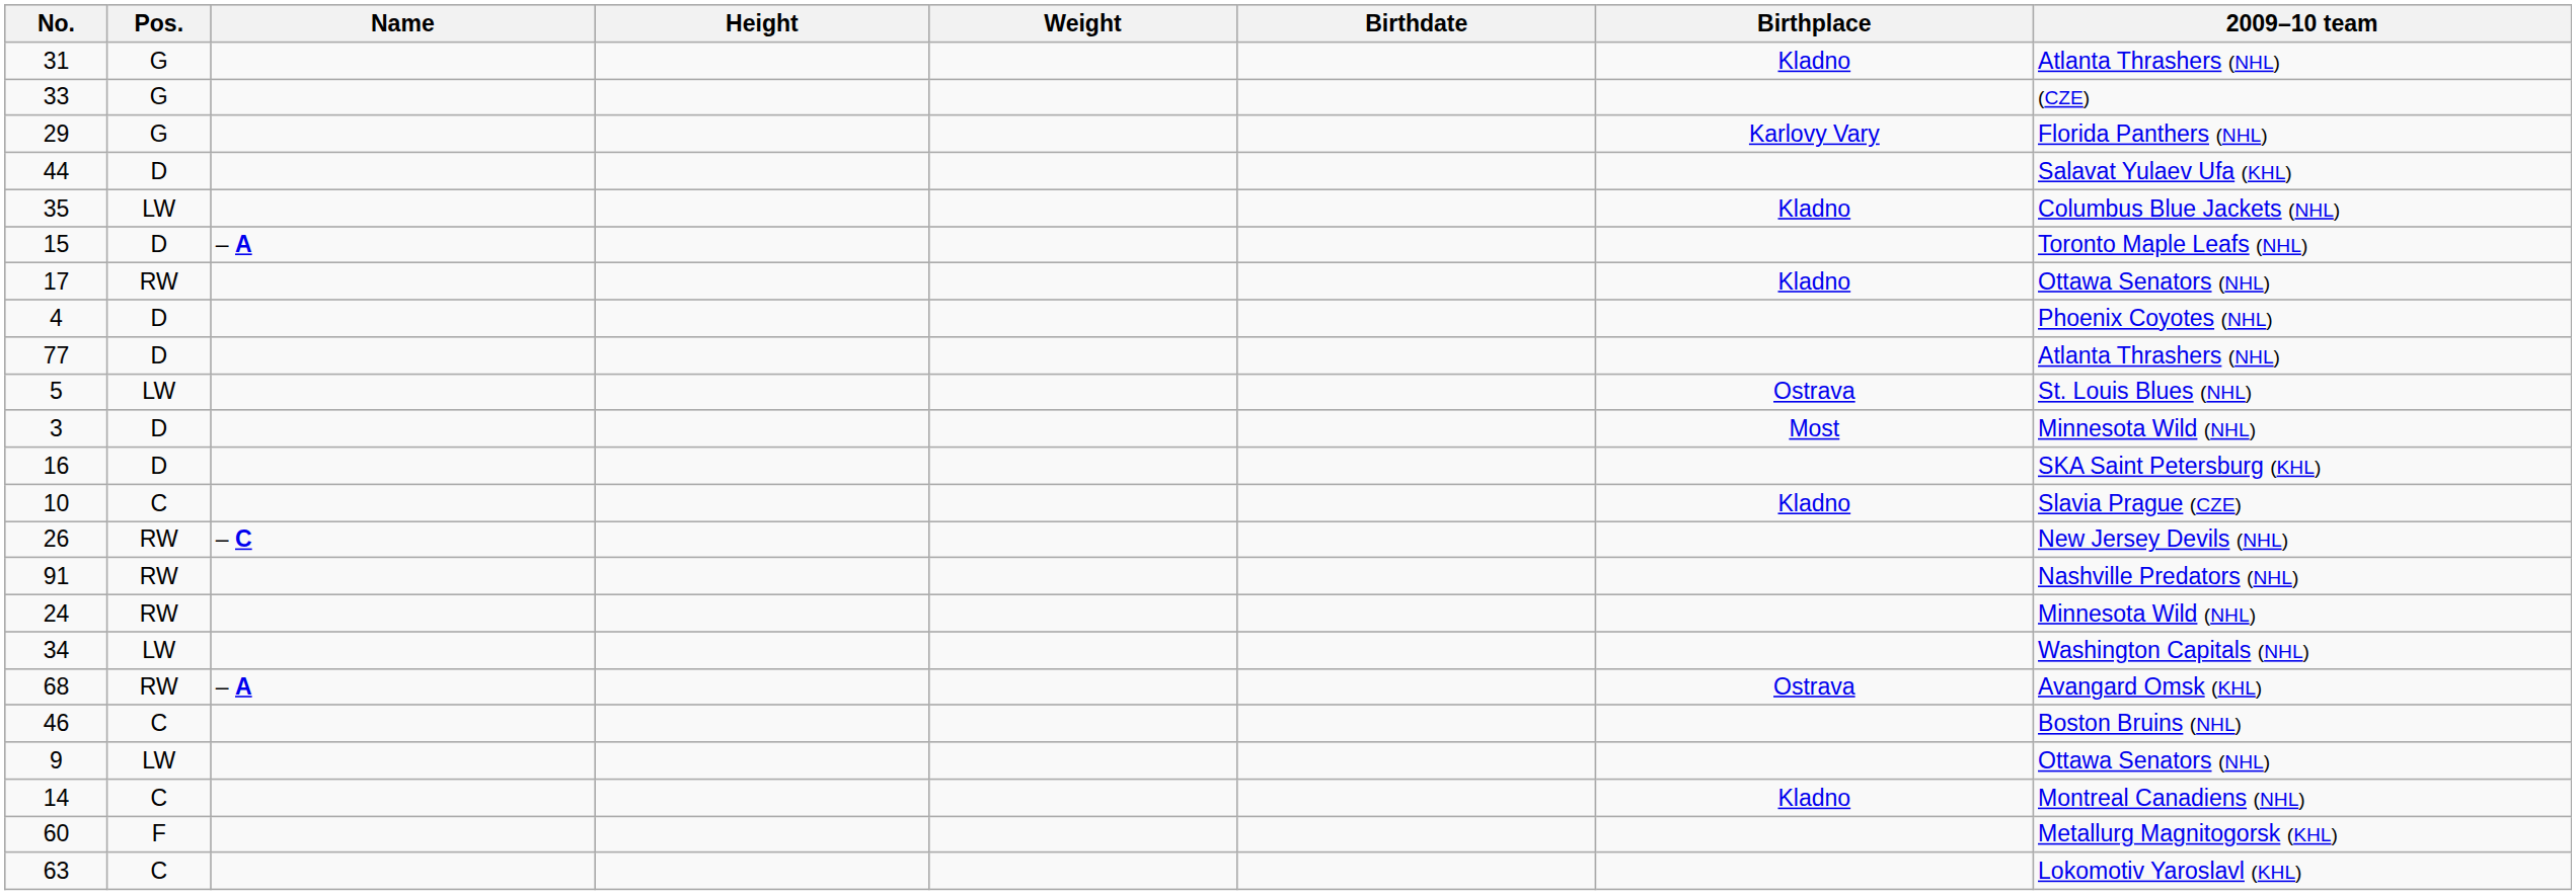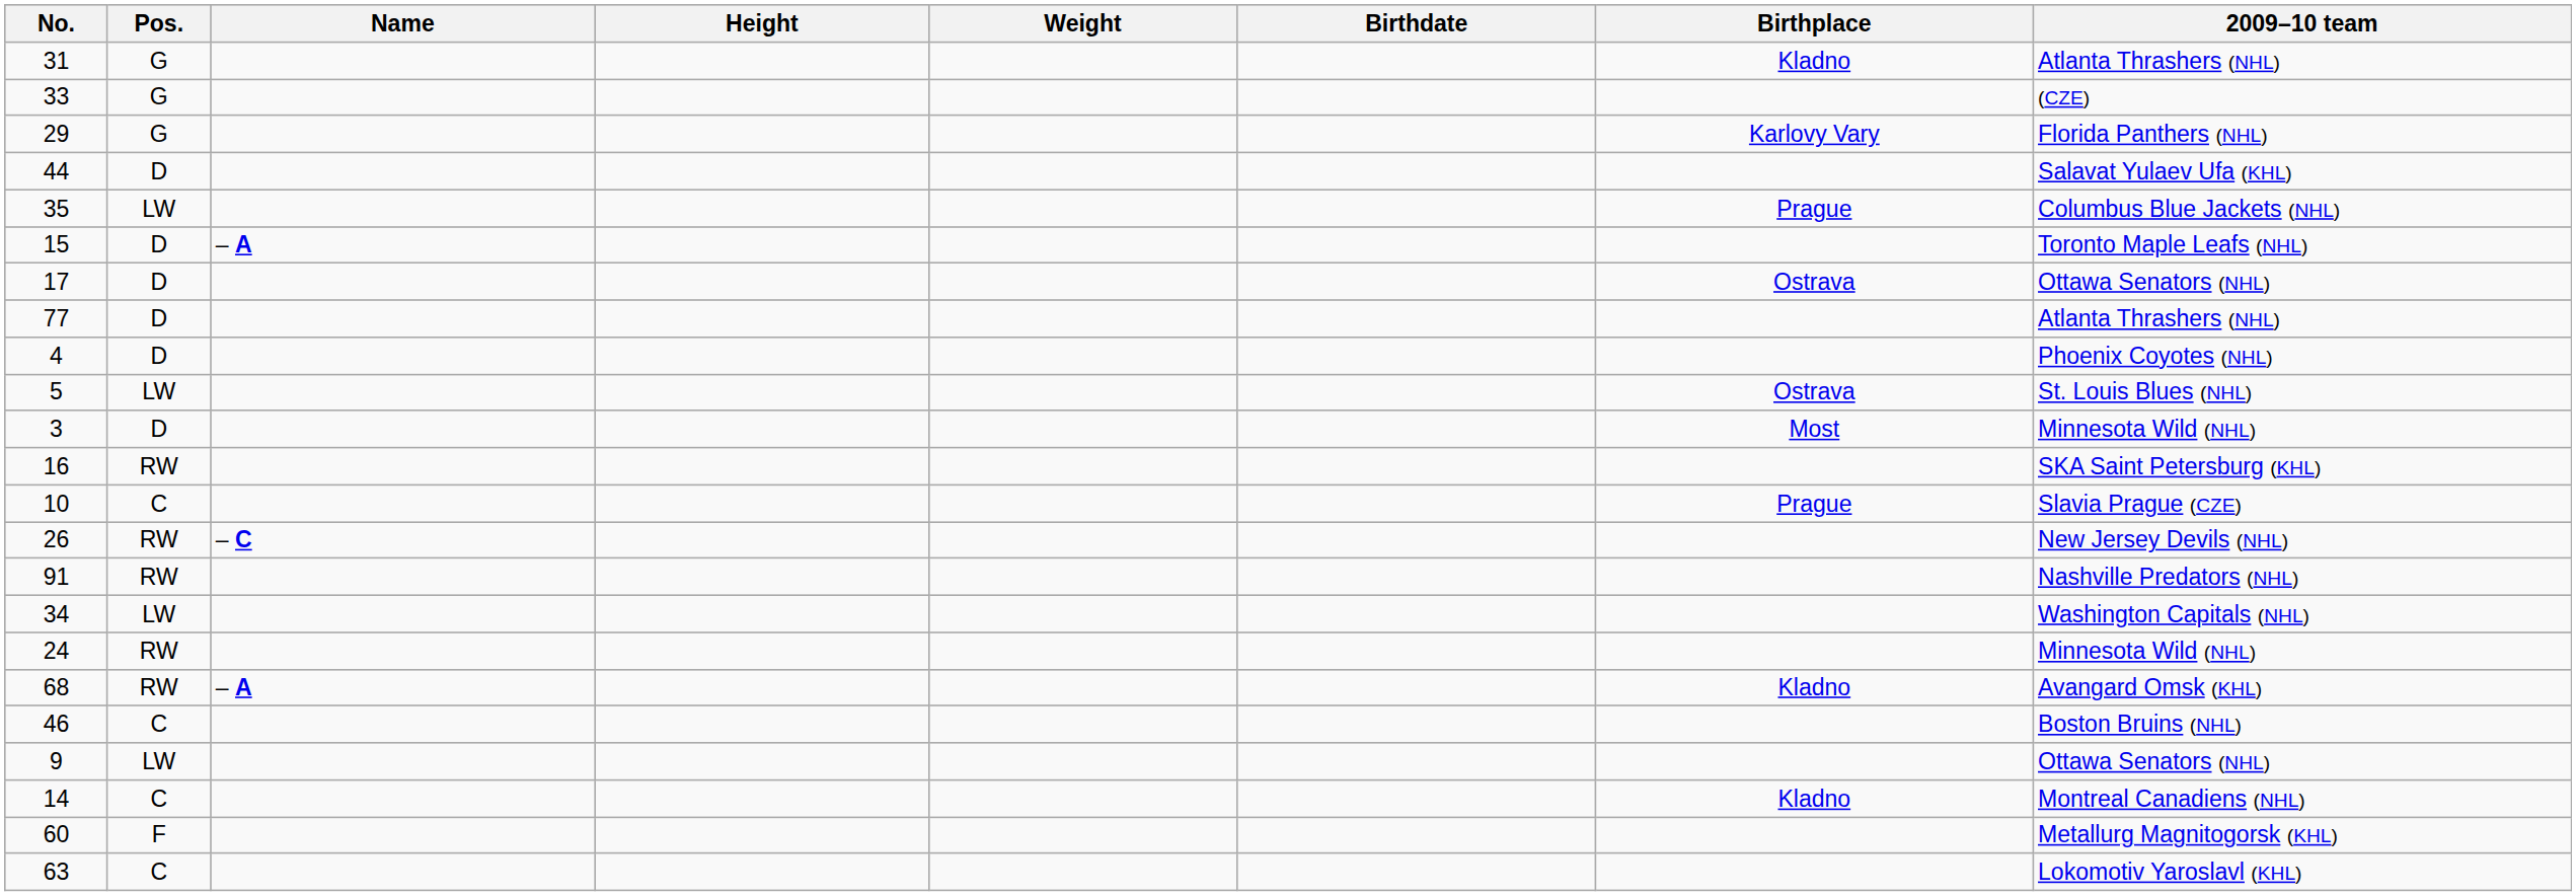 <table class="wikitable sortable" style="width:100%;font-size: 90%; text-align: center;">
 <tr>
 <th style="width:  4%;">No.</th>
 <th style="width:  4%;">Pos.</th>
 <th style="width: 15%;">Name</th>
 <th style="width: 13%;">Height</th>
 <th style="width: 12%;">Weight</th>
 <th style="width: 14%;">Birthdate</th>
 <th style="width: 17%;">Birthplace</th>
 <th style="width: 21%;">2009–10 team</th>
 </tr>
 <tr>
 <td>31</td>
 <td>G</td>
 <td style="text-align:left;"></td>
 <td></td>
 <td></td>
 <td style="text-align:right;"></td>
 <td><a href='#'>Kladno</a></td>
 <td style="text-align:left;"> <a href='#'>Atlanta Thrashers</a> <small>(<a href='#'>NHL</a>)</small></td>
 </tr>
 <tr>
 <td>33</td>
 <td>G</td>
 <td style="text-align:left;"></td>
 <td></td>
 <td></td>
 <td style="text-align:right;"></td>
 <td></td>
 <td style="text-align:left;">  <small>(<a href='#'>CZE</a>)</small></td>
 </tr>
 <tr>
 <td>29</td>
 <td>G</td>
 <td style="text-align:left;"></td>
 <td></td>
 <td></td>
 <td style="text-align:right;"></td>
 <td><a href='#'>Karlovy Vary</a></td>
 <td style="text-align:left;"> <a href='#'>Florida Panthers</a> <small>(<a href='#'>NHL</a>)</small></td>
 </tr>
 <tr>
 <td>44</td>
 <td>D</td>
 <td style="text-align:left;"></td>
 <td></td>
 <td></td>
 <td style="text-align:right;"></td>
 <td></td>
 <td style="text-align:left;"> <a href='#'>Salavat Yulaev Ufa</a> <small>(<a href='#'>KHL</a>)</small></td>
 </tr>
 <tr>
 <td>35</td>
 <td>LW</td>
 <td style="text-align:left;"></td>
 <td></td>
 <td></td>
 <td style="text-align:right;"></td>
-<td><a href='#'>Kladno</a></td>
+<td><a href='#'>Prague</a></td>
 <td style="text-align:left;"> <a href='#'>Columbus Blue Jackets</a> <small>(<a href='#'>NHL</a>)</small></td>
 </tr>
 <tr>
 <td>15</td>
 <td>D</td>
 <td style="text-align:left;"> – <strong><a href='#'>A</a></strong></td>
 <td></td>
 <td></td>
 <td style="text-align:right;"></td>
 <td></td>
 <td style="text-align:left;"> <a href='#'>Toronto Maple Leafs</a> <small>(<a href='#'>NHL</a>)</small></td>
 </tr>
 <tr>
 <td>17</td>
-<td>RW</td>
+<td>D</td>
 <td style="text-align:left;"></td>
 <td></td>
 <td></td>
 <td style="text-align:right;"></td>
-<td><a href='#'>Kladno</a></td>
+<td><a href='#'>Ostrava</a></td>
 <td style="text-align:left;"> <a href='#'>Ottawa Senators</a> <small>(<a href='#'>NHL</a>)</small></td>
+</tr>
+<tr>
+<td>77</td>
+<td>D</td>
+<td style="text-align:left;"></td>
+<td></td>
+<td></td>
+<td style="text-align:right;"></td>
+<td></td>
+<td style="text-align:left;"> <a href='#'>Atlanta Thrashers</a> <small>(<a href='#'>NHL</a>)</small></td>
 </tr>
 <tr>
 <td>4</td>
 <td>D</td>
 <td style="text-align:left;"></td>
 <td></td>
 <td></td>
 <td style="text-align:right;"></td>
 <td></td>
 <td style="text-align:left;"> <a href='#'>Phoenix Coyotes</a> <small>(<a href='#'>NHL</a>)</small></td>
-</tr>
-<tr>
-<td>77</td>
-<td>D</td>
-<td style="text-align:left;"></td>
-<td></td>
-<td></td>
-<td style="text-align:right;"></td>
-<td></td>
-<td style="text-align:left;"> <a href='#'>Atlanta Thrashers</a> <small>(<a href='#'>NHL</a>)</small></td>
 </tr>
 <tr>
 <td>5</td>
 <td>LW</td>
 <td style="text-align:left;"></td>
 <td></td>
 <td></td>
 <td style="text-align:right;"></td>
 <td><a href='#'>Ostrava</a></td>
 <td style="text-align:left;"> <a href='#'>St. Louis Blues</a> <small>(<a href='#'>NHL</a>)</small></td>
 </tr>
 <tr>
 <td>3</td>
 <td>D</td>
 <td style="text-align:left;"></td>
 <td></td>
 <td></td>
 <td style="text-align:right;"></td>
 <td><a href='#'>Most</a></td>
 <td style="text-align:left;"> <a href='#'>Minnesota Wild</a> <small>(<a href='#'>NHL</a>)</small></td>
 </tr>
 <tr>
 <td>16</td>
-<td>D</td>
+<td>RW</td>
 <td style="text-align:left;"></td>
 <td></td>
 <td></td>
 <td style="text-align:right;"></td>
 <td></td>
 <td style="text-align:left;"> <a href='#'>SKA Saint Petersburg</a> <small>(<a href='#'>KHL</a>)</small></td>
 </tr>
 <tr>
 <td>10</td>
 <td>C</td>
 <td style="text-align:left;"></td>
 <td></td>
 <td></td>
 <td style="text-align:right;"></td>
-<td><a href='#'>Kladno</a></td>
+<td><a href='#'>Prague</a></td>
 <td style="text-align:left;"> <a href='#'>Slavia Prague</a> <small>(<a href='#'>CZE</a>)</small></td>
 </tr>
 <tr>
 <td>26</td>
 <td>RW</td>
 <td style="text-align:left;"> – <strong><a href='#'>C</a></strong></td>
 <td></td>
 <td></td>
 <td style="text-align:right;"></td>
 <td></td>
 <td style="text-align:left;"> <a href='#'>New Jersey Devils</a> <small>(<a href='#'>NHL</a>)</small></td>
 </tr>
 <tr>
 <td>91</td>
 <td>RW</td>
 <td style="text-align:left;"></td>
 <td></td>
 <td></td>
 <td style="text-align:right;"></td>
 <td></td>
 <td style="text-align:left;"> <a href='#'>Nashville Predators</a> <small>(<a href='#'>NHL</a>)</small></td>
 </tr>
 <tr>
+<td>34</td>
+<td>LW</td>
+<td style="text-align:left;"></td>
+<td></td>
+<td></td>
+<td style="text-align:right;"></td>
+<td></td>
+<td style="text-align:left;"> <a href='#'>Washington Capitals</a> <small>(<a href='#'>NHL</a>)</small></td>
+</tr>
+<tr>
 <td>24</td>
 <td>RW</td>
 <td style="text-align:left;"></td>
 <td></td>
 <td></td>
 <td style="text-align:right;"></td>
 <td></td>
 <td style="text-align:left;"> <a href='#'>Minnesota Wild</a> <small>(<a href='#'>NHL</a>)</small></td>
 </tr>
 <tr>
-<td>34</td>
-<td>LW</td>
-<td style="text-align:left;"></td>
-<td></td>
-<td></td>
-<td style="text-align:right;"></td>
-<td></td>
-<td style="text-align:left;"> <a href='#'>Washington Capitals</a> <small>(<a href='#'>NHL</a>)</small></td>
-</tr>
-<tr>
 <td>68</td>
 <td>RW</td>
 <td style="text-align:left;"> – <strong><a href='#'>A</a></strong></td>
 <td></td>
 <td></td>
 <td style="text-align:right;"></td>
-<td><a href='#'>Ostrava</a></td>
+<td><a href='#'>Kladno</a></td>
 <td style="text-align:left;"> <a href='#'>Avangard Omsk</a> <small>(<a href='#'>KHL</a>)</small></td>
 </tr>
 <tr>
 <td>46</td>
 <td>C</td>
 <td style="text-align:left;"></td>
 <td></td>
 <td></td>
 <td style="text-align:right;"></td>
 <td></td>
 <td style="text-align:left;"> <a href='#'>Boston Bruins</a> <small>(<a href='#'>NHL</a>)</small></td>
 </tr>
 <tr>
 <td>9</td>
 <td>LW</td>
 <td style="text-align:left;"></td>
 <td></td>
 <td></td>
 <td style="text-align:right;"></td>
 <td></td>
 <td style="text-align:left;"> <a href='#'>Ottawa Senators</a> <small>(<a href='#'>NHL</a>)</small></td>
 </tr>
 <tr>
 <td>14</td>
 <td>C</td>
 <td style="text-align:left;"></td>
 <td></td>
 <td></td>
 <td style="text-align:right;"></td>
 <td><a href='#'>Kladno</a></td>
 <td style="text-align:left;"> <a href='#'>Montreal Canadiens</a> <small>(<a href='#'>NHL</a>)</small></td>
 </tr>
 <tr>
 <td>60</td>
 <td>F</td>
 <td style="text-align:left;"></td>
 <td></td>
 <td></td>
 <td style="text-align:right;"></td>
 <td></td>
 <td style="text-align:left;"> <a href='#'>Metallurg Magnitogorsk</a> <small>(<a href='#'>KHL</a>)</small></td>
 </tr>
 <tr>
 <td>63</td>
 <td>C</td>
 <td style="text-align:left;"></td>
 <td></td>
 <td></td>
 <td style="text-align:right;"></td>
 <td></td>
 <td style="text-align:left;"> <a href='#'>Lokomotiv Yaroslavl</a> <small>(<a href='#'>KHL</a>)</small></td>
 </tr>
 </table>
